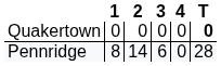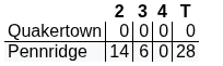 <table style="border-collapse: collapse;">
 <tr>
 <th style="text-align: left;"></th>
-<th style="text-align: center; padding: 0px 3px 0px 3px; width:12px;">1</th>
 <th style="text-align: center; padding: 0px 3px 0px 3px; width:12px;">2</th>
 <th style="text-align: center; padding: 0px 3px 0px 3px; width:12px;">3</th>
 <th style="text-align: center; padding: 0px 3px 0px 3px; width:12px;">4</th>
 <th style="text-align: center; padding: 0px 3px 0px 3px; width:12px;">T</th>
 </tr>
 <tr>
 <td style="text-align: left; border-bottom: 1px solid black; padding: 0px 3px 0px 3px;">Quakertown</td>
 <td style="border-left: 1px solid black; border-bottom: 1px solid black; text-align: right; padding: 0px 3px 0px 3px;">0</td>
 <td style="border-left: 1px solid black; border-bottom: 1px solid black; text-align: right; padding: 0px 3px 0px 3px;">0</td>
 <td style="border-left: 1px solid black; border-bottom: 1px solid black; text-align: right; padding: 0px 3px 0px 3px;">0</td>
 <td style="border-left: 1px solid black; border-bottom: 1px solid black; text-align: right; padding: 0px 3px 0px 3px;">0</td>
-<td style="border-left: 1px solid black; border-bottom: 1px solid black; text-align: right; padding: 0px 3px 0px 3px;"><strong>0</strong></td>
 </tr>
 <tr>
 <td style="background: #f8f9fa; text-align: left; padding: 0px 3px 0px 3px;">Pennridge</td>
-<td style="background: #f8f9fa; border-left: 1px solid black; text-align: right; padding: 0px 3px 0px 3px;">8</td>
 <td style="background: #f8f9fa; border-left: 1px solid black; text-align: right; padding: 0px 3px 0px 3px;">14</td>
 <td style="background: #f8f9fa; border-left: 1px solid black; text-align: right; padding: 0px 3px 0px 3px;">6</td>
 <td style="background: #f8f9fa; border-left: 1px solid black; text-align: right; padding: 0px 3px 0px 3px;">0</td>
 <td style="background: #f8f9fa; border-left: 1px solid black; text-align: right; padding: 0px 3px 0px 3px;">28</td>
 </tr>
 </table>
